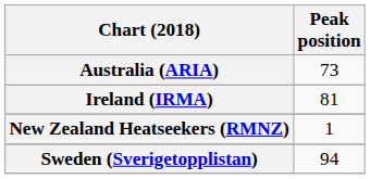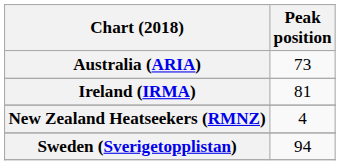 <table class="wikitable sortable plainrowheaders" style="text-align:center">
 <tr>
 <th scope="col">Chart (2018)</th>
 <th scope="col">Peak<br> position</th>
 </tr>
 <tr>
 <th scope="row">Australia (<a href='#'>ARIA</a>)</th>
 <td>73</td>
 </tr>
 <tr>
 </tr>
 <tr>
 </tr>
 <tr>
 </tr>
 <tr>
 </tr>
 <tr>
 <th scope="row">Ireland (<a href='#'>IRMA</a>)</th>
 <td>81</td>
 </tr>
 <tr>
 </tr>
 <tr>
 <th scope="row">New Zealand Heatseekers (<a href='#'>RMNZ</a>)</th>
-<td>1</td>
+<td>4</td>
 </tr>
 <tr>
 </tr>
 <tr>
 </tr>
 <tr>
 <th scope="row">Sweden (<a href='#'>Sverigetopplistan</a>)</th>
 <td>94</td>
 </tr>
 <tr>
 </tr>
 <tr>
 </tr>
 <tr>
 </tr>
 </table>
